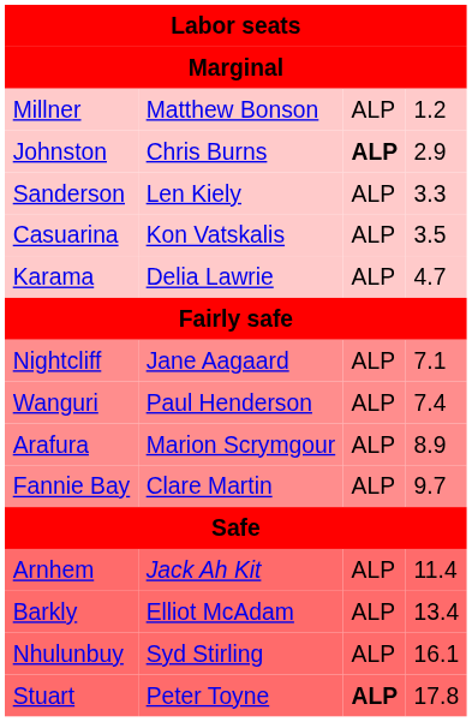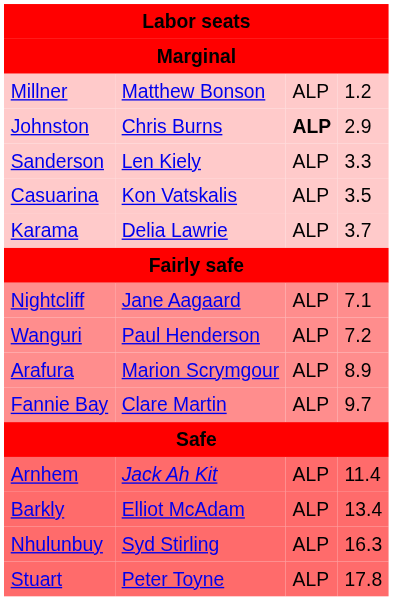 <table class="toccolours" align="left" cellpadding="5" cellspacing="0" style="margin-right: .5em; margin-top: .4em; font-size: 90%; float:left">
 <tr>
 <td colspan="4"  style="text-align:center; background:red;"><span><strong>Labor seats</strong></span></td>
 </tr>
 <tr>
 <td colspan="4"  style="text-align:center; background:red;"><span><strong>Marginal</strong></span></td>
 </tr>
 <tr>
 <td style="text-align:left; background:#ffcaca;"><a href='#'>Millner</a></td>
 <td style="text-align:left; background:#ffcaca;"><a href='#'>Matthew Bonson</a></td>
 <td style="text-align:left; background:#ffcaca;">ALP</td>
 <td style="text-align:left; background:#ffcaca;">1.2</td>
 </tr>
 <tr>
 <td style="text-align:left; background:#ffcaca;"><a href='#'>Johnston</a></td>
 <td style="text-align:left; background:#ffcaca;"><a href='#'>Chris Burns</a></td>
 <td style="text-align:left; background:#ffcaca;"><strong>ALP</strong></td>
 <td style="text-align:left; background:#ffcaca;">2.9</td>
 </tr>
 <tr>
 <td style="text-align:left; background:#ffcaca;"><a href='#'>Sanderson</a></td>
 <td style="text-align:left; background:#ffcaca;"><a href='#'>Len Kiely</a></td>
 <td style="text-align:left; background:#ffcaca;">ALP</td>
 <td style="text-align:left; background:#ffcaca;">3.3</td>
 </tr>
 <tr>
 <td style="text-align:left; background:#ffcaca;"><a href='#'>Casuarina</a></td>
 <td style="text-align:left; background:#ffcaca;"><a href='#'>Kon Vatskalis</a></td>
 <td style="text-align:left; background:#ffcaca;">ALP</td>
 <td style="text-align:left; background:#ffcaca;">3.5</td>
 </tr>
 <tr>
 <td style="text-align:left; background:#ffcaca;"><a href='#'>Karama</a></td>
 <td style="text-align:left; background:#ffcaca;"><a href='#'>Delia Lawrie</a></td>
 <td style="text-align:left; background:#ffcaca;">ALP</td>
-<td style="text-align:left; background:#ffcaca;">4.7</td>
+<td style="text-align:left; background:#ffcaca;">3.7</td>
 </tr>
 <tr>
 <td colspan="4"  style="text-align:center; background:red;"><span><strong>Fairly safe</strong></span></td>
 </tr>
 <tr>
 <td style="text-align:left; background:#ff8d8d;"><a href='#'>Nightcliff</a></td>
 <td style="text-align:left; background:#ff8d8d;"><a href='#'>Jane Aagaard</a></td>
 <td style="text-align:left; background:#ff8d8d;">ALP</td>
 <td style="text-align:left; background:#ff8d8d;">7.1</td>
 </tr>
 <tr>
 <td style="text-align:left; background:#ff8d8d;"><a href='#'>Wanguri</a></td>
 <td style="text-align:left; background:#ff8d8d;"><a href='#'>Paul Henderson</a></td>
 <td style="text-align:left; background:#ff8d8d;">ALP</td>
-<td style="text-align:left; background:#ff8d8d;">7.4</td>
+<td style="text-align:left; background:#ff8d8d;">7.2</td>
 </tr>
 <tr>
 <td style="text-align:left; background:#ff8d8d;"><a href='#'>Arafura</a></td>
 <td style="text-align:left; background:#ff8d8d;"><a href='#'>Marion Scrymgour</a></td>
 <td style="text-align:left; background:#ff8d8d;">ALP</td>
 <td style="text-align:left; background:#ff8d8d;">8.9</td>
 </tr>
 <tr>
 <td style="text-align:left; background:#ff8d8d;"><a href='#'>Fannie Bay</a></td>
 <td style="text-align:left; background:#ff8d8d;"><a href='#'>Clare Martin</a></td>
 <td style="text-align:left; background:#ff8d8d;">ALP</td>
 <td style="text-align:left; background:#ff8d8d;">9.7</td>
 </tr>
 <tr>
 <td colspan="4"  style="text-align:center; background:red;"><span><strong>Safe</strong></span></td>
 </tr>
 <tr>
 <td style="text-align:left; background:#ff6b6b;"><a href='#'>Arnhem</a></td>
 <td style="text-align:left; background:#ff6b6b;"><em><a href='#'>Jack Ah Kit</a></em></td>
 <td style="text-align:left; background:#ff6b6b;">ALP</td>
 <td style="text-align:left; background:#ff6b6b;">11.4</td>
 </tr>
 <tr>
 <td style="text-align:left; background:#ff6b6b;"><a href='#'>Barkly</a></td>
 <td style="text-align:left; background:#ff6b6b;"><a href='#'>Elliot McAdam</a></td>
 <td style="text-align:left; background:#ff6b6b;">ALP</td>
 <td style="text-align:left; background:#ff6b6b;">13.4</td>
 </tr>
 <tr>
 <td style="text-align:left; background:#ff6b6b;"><a href='#'>Nhulunbuy</a></td>
 <td style="text-align:left; background:#ff6b6b;"><a href='#'>Syd Stirling</a></td>
 <td style="text-align:left; background:#ff6b6b;">ALP</td>
-<td style="text-align:left; background:#ff6b6b;">16.1</td>
+<td style="text-align:left; background:#ff6b6b;">16.3</td>
 </tr>
 <tr>
 <td style="text-align:left; background:#ff6b6b;"><a href='#'>Stuart</a></td>
 <td style="text-align:left; background:#ff6b6b;"><a href='#'>Peter Toyne</a></td>
-<td style="text-align:left; background:#ff6b6b;"><strong>ALP</strong></td>
+<td style="text-align:left; background:#ff6b6b;">ALP</td>
 <td style="text-align:left; background:#ff6b6b;">17.8</td>
 </tr>
 </table>
